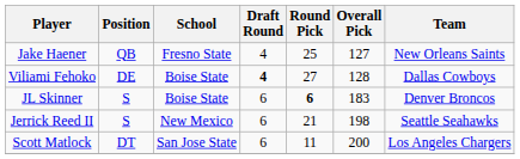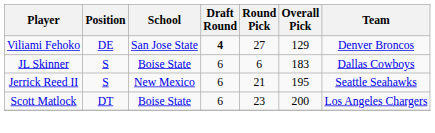 <table class="wikitable sortable" border="1" style="text-align: center;">
 <tr>
 <th>Player</th>
 <th>Position</th>
 <th>School</th>
 <th>Draft<br>Round</th>
 <th>Round<br>Pick</th>
 <th>Overall<br>Pick</th>
 <th>Team</th>
 </tr>
 <tr>
-<td><a href='#'>Jake Haener</a></td>
-<td><a href='#'>QB</a></td>
-<td><a href='#'>Fresno State</a></td>
-<td>4</td>
-<td>25</td>
-<td>127</td>
-<td><a href='#'>New Orleans Saints</a></td>
-</tr>
-<tr>
 <td><a href='#'>Viliami Fehoko</a></td>
 <td><a href='#'>DE</a></td>
-<td><a href='#'>Boise State</a></td>
+<td><a href='#'>San Jose State</a></td>
 <td><strong>4</strong></td>
 <td>27</td>
-<td>128</td>
-<td><a href='#'>Dallas Cowboys</a></td>
+<td>129</td>
+<td><a href='#'>Denver Broncos</a></td>
 </tr>
 <tr>
 <td><a href='#'>JL Skinner</a></td>
 <td><a href='#'>S</a></td>
 <td><a href='#'>Boise State</a></td>
 <td>6</td>
-<td><strong>6</strong></td>
+<td>6</td>
 <td>183</td>
-<td><a href='#'>Denver Broncos</a></td>
+<td><a href='#'>Dallas Cowboys</a></td>
 </tr>
 <tr>
 <td><a href='#'>Jerrick Reed II</a></td>
 <td><a href='#'>S</a></td>
 <td><a href='#'>New Mexico</a></td>
 <td>6</td>
 <td>21</td>
-<td>198</td>
+<td>195</td>
 <td><a href='#'>Seattle Seahawks</a></td>
 </tr>
 <tr>
 <td><a href='#'>Scott Matlock</a></td>
 <td><a href='#'>DT</a></td>
-<td><a href='#'>San Jose State</a></td>
+<td><a href='#'>Boise State</a></td>
 <td>6</td>
-<td>11</td>
+<td>23</td>
 <td>200</td>
 <td><a href='#'>Los Angeles Chargers</a></td>
 </tr>
 <tr>
 </tr>
 </table>
